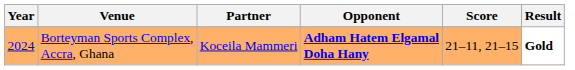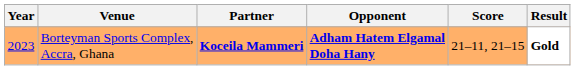 <table class="sortable wikitable" style="font-size: 90%;">
 <tr>
 <th>Year</th>
 <th>Venue</th>
 <th>Partner</th>
 <th>Opponent</th>
 <th>Score</th>
 <th>Result</th>
 </tr>
 <tr style="background:#FFB069">
-<td align="center"><a href='#'>2024</a></td>
+<td align="center"><a href='#'>2023</a></td>
 <td align="left"><a href='#'>Borteyman Sports Complex</a>,<br><a href='#'>Accra</a>, Ghana</td>
-<td align="left"> <a href='#'>Koceila Mammeri</a></td>
+<td align="left"><strong> <a href='#'>Koceila Mammeri</a></strong></td>
 <td align="left"><strong> <a href='#'>Adham Hatem Elgamal</a><br> <a href='#'>Doha Hany</a></strong></td>
 <td align="left">21–11, 21–15</td>
 <td style="text-align:left; background:white"> <strong>Gold</strong></td>
 </tr>
 </table>
